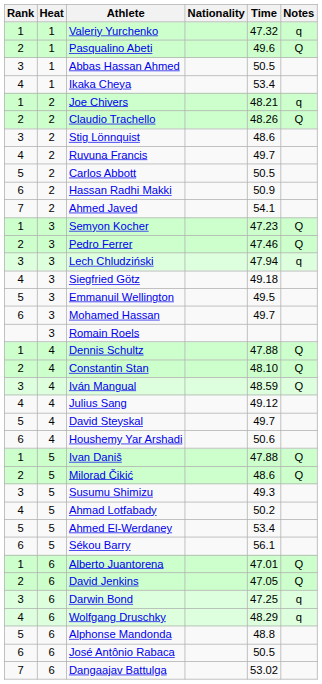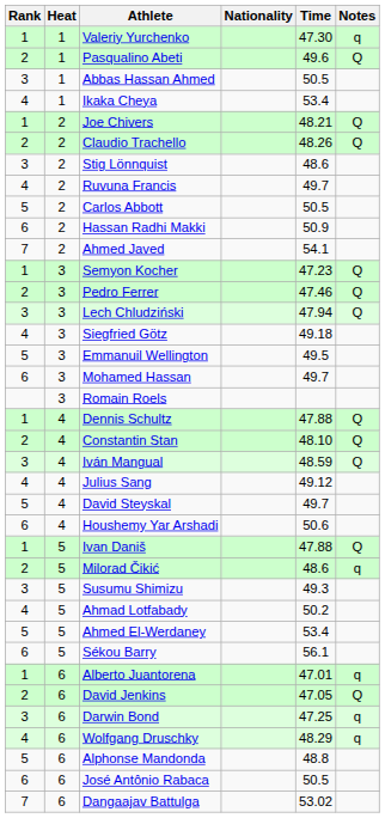 <table class="wikitable sortable" style="text-align:center">
 <tr>
 <th>Rank</th>
 <th>Heat</th>
 <th>Athlete</th>
 <th>Nationality</th>
 <th>Time</th>
 <th>Notes</th>
 </tr>
 <tr bgcolor=ccffcc>
 <td>1</td>
 <td>1</td>
 <td align=left><a href='#'>Valeriy Yurchenko</a></td>
 <td align=left></td>
-<td>47.32</td>
+<td>47.30</td>
 <td>q</td>
 </tr>
 <tr bgcolor=ccffcc>
 <td>2</td>
 <td>1</td>
 <td align=left><a href='#'>Pasqualino Abeti</a></td>
 <td align=left></td>
 <td>49.6</td>
 <td>Q</td>
 </tr>
 <tr>
 <td>3</td>
 <td>1</td>
 <td align=left><a href='#'>Abbas Hassan Ahmed</a></td>
 <td align=left></td>
 <td>50.5</td>
 <td></td>
 </tr>
 <tr>
 <td>4</td>
 <td>1</td>
 <td align=left><a href='#'>Ikaka Cheya</a></td>
 <td align=left></td>
 <td>53.4</td>
 <td></td>
 </tr>
 <tr bgcolor=ccffcc>
 <td>1</td>
 <td>2</td>
 <td align=left><a href='#'>Joe Chivers</a></td>
 <td align=left></td>
 <td>48.21</td>
-<td>q</td>
+<td>Q</td>
 </tr>
 <tr bgcolor=ccffcc>
 <td>2</td>
 <td>2</td>
 <td align=left><a href='#'>Claudio Trachello</a></td>
 <td align=left></td>
 <td>48.26</td>
 <td>Q</td>
 </tr>
 <tr>
 <td>3</td>
 <td>2</td>
 <td align=left><a href='#'>Stig Lönnquist</a></td>
 <td align=left></td>
 <td>48.6</td>
 <td></td>
 </tr>
 <tr>
 <td>4</td>
 <td>2</td>
 <td align=left><a href='#'>Ruvuna Francis</a></td>
 <td align=left></td>
 <td>49.7</td>
 <td></td>
 </tr>
 <tr>
 <td>5</td>
 <td>2</td>
 <td align=left><a href='#'>Carlos Abbott</a></td>
 <td align=left></td>
 <td>50.5</td>
 <td></td>
 </tr>
 <tr>
 <td>6</td>
 <td>2</td>
 <td align=left><a href='#'>Hassan Radhi Makki</a></td>
 <td align=left></td>
 <td>50.9</td>
 <td></td>
 </tr>
 <tr>
 <td>7</td>
 <td>2</td>
 <td align=left><a href='#'>Ahmed Javed</a></td>
 <td align=left></td>
 <td>54.1</td>
 <td></td>
 </tr>
 <tr bgcolor=ccffcc>
 <td>1</td>
 <td>3</td>
 <td align=left><a href='#'>Semyon Kocher</a></td>
 <td align=left></td>
 <td>47.23</td>
 <td>Q</td>
 </tr>
 <tr bgcolor=ccffcc>
 <td>2</td>
 <td>3</td>
 <td align=left><a href='#'>Pedro Ferrer</a></td>
 <td align=left></td>
 <td>47.46</td>
 <td>Q</td>
 </tr>
 <tr bgcolor=ddffdd>
 <td>3</td>
 <td>3</td>
 <td align=left><a href='#'>Lech Chludziński</a></td>
 <td align=left></td>
 <td>47.94</td>
-<td>q</td>
+<td>Q</td>
 </tr>
 <tr>
 <td>4</td>
 <td>3</td>
 <td align=left><a href='#'>Siegfried Götz</a></td>
 <td align=left></td>
 <td>49.18</td>
 <td></td>
 </tr>
 <tr>
 <td>5</td>
 <td>3</td>
 <td align=left><a href='#'>Emmanuil Wellington</a></td>
 <td align=left></td>
 <td>49.5</td>
 <td></td>
 </tr>
 <tr>
 <td>6</td>
 <td>3</td>
 <td align=left><a href='#'>Mohamed Hassan</a></td>
 <td align=left></td>
 <td>49.7</td>
 <td></td>
 </tr>
 <tr>
 <td></td>
 <td>3</td>
 <td align=left><a href='#'>Romain Roels</a></td>
 <td align=left></td>
 <td></td>
 <td></td>
 </tr>
 <tr bgcolor=ccffcc>
 <td>1</td>
 <td>4</td>
 <td align=left><a href='#'>Dennis Schultz</a></td>
 <td align=left></td>
 <td>47.88</td>
 <td>Q</td>
 </tr>
 <tr bgcolor=ccffcc>
 <td>2</td>
 <td>4</td>
 <td align=left><a href='#'>Constantin Stan</a></td>
 <td align=left></td>
 <td>48.10</td>
 <td>Q</td>
 </tr>
 <tr bgcolor=ddffdd>
 <td>3</td>
 <td>4</td>
 <td align=left><a href='#'>Iván Mangual</a></td>
 <td align=left></td>
 <td>48.59</td>
 <td>Q</td>
 </tr>
 <tr>
 <td>4</td>
 <td>4</td>
 <td align=left><a href='#'>Julius Sang</a></td>
 <td align=left></td>
 <td>49.12</td>
 <td></td>
 </tr>
 <tr>
 <td>5</td>
 <td>4</td>
 <td align=left><a href='#'>David Steyskal</a></td>
 <td align=left></td>
 <td>49.7</td>
 <td></td>
 </tr>
 <tr>
 <td>6</td>
 <td>4</td>
 <td align=left><a href='#'>Houshemy Yar Arshadi</a></td>
 <td align=left></td>
 <td>50.6</td>
 <td></td>
 </tr>
 <tr bgcolor=ccffcc>
 <td>1</td>
 <td>5</td>
 <td align=left><a href='#'>Ivan Daniš</a></td>
 <td align=left></td>
 <td>47.88</td>
 <td>Q</td>
 </tr>
 <tr bgcolor=ccffcc>
 <td>2</td>
 <td>5</td>
 <td align=left><a href='#'>Milorad Čikić</a></td>
 <td align=left></td>
 <td>48.6</td>
-<td>Q</td>
+<td>q</td>
 </tr>
 <tr>
 <td>3</td>
 <td>5</td>
 <td align=left><a href='#'>Susumu Shimizu</a></td>
 <td align=left></td>
 <td>49.3</td>
 <td></td>
 </tr>
 <tr>
 <td>4</td>
 <td>5</td>
 <td align=left><a href='#'>Ahmad Lotfabady</a></td>
 <td align=left></td>
 <td>50.2</td>
 <td></td>
 </tr>
 <tr>
 <td>5</td>
 <td>5</td>
 <td align=left><a href='#'>Ahmed El-Werdaney</a></td>
 <td align=left></td>
 <td>53.4</td>
 <td></td>
 </tr>
 <tr>
 <td>6</td>
 <td>5</td>
 <td align=left><a href='#'>Sékou Barry</a></td>
 <td align=left></td>
 <td>56.1</td>
 <td></td>
 </tr>
 <tr bgcolor=ccffcc>
 <td>1</td>
 <td>6</td>
 <td align=left><a href='#'>Alberto Juantorena</a></td>
 <td align=left></td>
 <td>47.01</td>
-<td>Q</td>
+<td>q</td>
 </tr>
 <tr bgcolor=ccffcc>
 <td>2</td>
 <td>6</td>
 <td align=left><a href='#'>David Jenkins</a></td>
 <td align=left></td>
 <td>47.05</td>
 <td>Q</td>
 </tr>
 <tr bgcolor=ddffdd>
 <td>3</td>
 <td>6</td>
 <td align=left><a href='#'>Darwin Bond</a></td>
 <td align=left></td>
 <td>47.25</td>
 <td>q</td>
 </tr>
 <tr bgcolor=ddffdd>
 <td>4</td>
 <td>6</td>
 <td align=left><a href='#'>Wolfgang Druschky</a></td>
 <td align=left></td>
 <td>48.29</td>
 <td>q</td>
 </tr>
 <tr>
 <td>5</td>
 <td>6</td>
 <td align=left><a href='#'>Alphonse Mandonda</a></td>
 <td align=left></td>
 <td>48.8</td>
 <td></td>
 </tr>
 <tr>
 <td>6</td>
 <td>6</td>
 <td align=left><a href='#'>José Antônio Rabaca</a></td>
 <td align=left></td>
 <td>50.5</td>
 <td></td>
 </tr>
 <tr>
 <td>7</td>
 <td>6</td>
 <td align=left><a href='#'>Dangaajav Battulga</a></td>
 <td align=left></td>
 <td>53.02</td>
 <td></td>
 </tr>
 </table>
